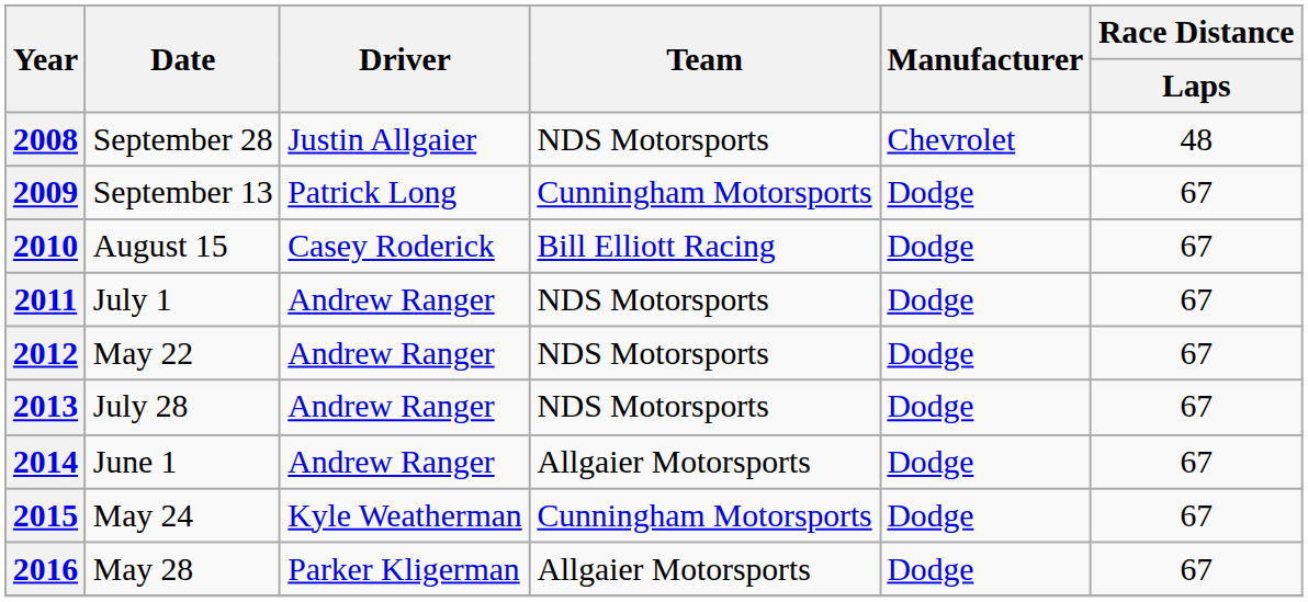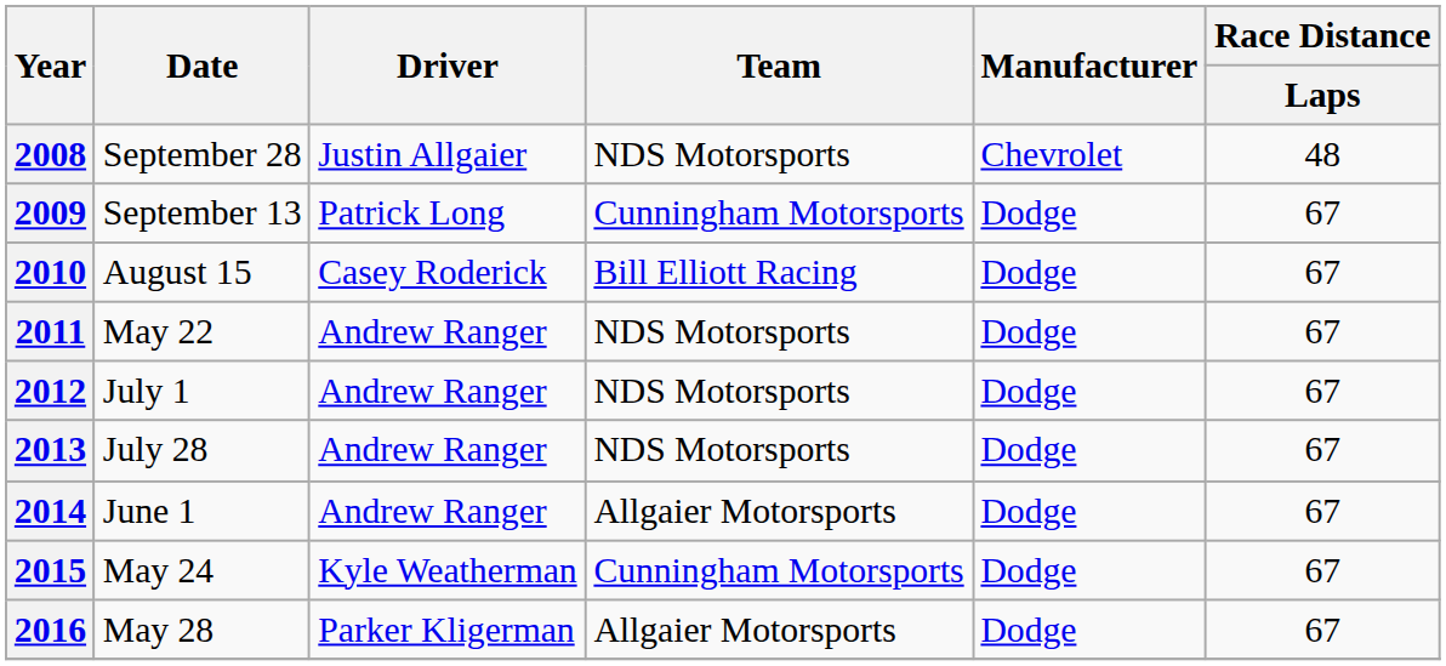 <table class="wikitable" style="font-size: 95%;">
 <tr>
 <th rowspan="2">Year</th>
 <th rowspan="2">Date</th>
 <th rowspan="2">Driver</th>
 <th rowspan="2">Team</th>
 <th rowspan="2">Manufacturer</th>
 <th colspan="1">Race Distance</th>
 </tr>
 <tr>
 <th>Laps</th>
 </tr>
 <tr>
 <th><a href='#'>2008</a></th>
 <td>September 28</td>
 <td> <a href='#'>Justin Allgaier</a></td>
 <td>NDS Motorsports</td>
 <td><a href='#'>Chevrolet</a></td>
 <td style="text-align:center;">48</td>
 </tr>
 <tr>
 <th><a href='#'>2009</a></th>
 <td>September 13</td>
 <td> <a href='#'>Patrick Long</a></td>
 <td><a href='#'>Cunningham Motorsports</a></td>
 <td><a href='#'>Dodge</a></td>
 <td style="text-align:center;">67</td>
 </tr>
 <tr>
 <th><a href='#'>2010</a></th>
 <td>August 15</td>
 <td> <a href='#'>Casey Roderick</a></td>
 <td><a href='#'>Bill Elliott Racing</a></td>
 <td><a href='#'>Dodge</a></td>
 <td style="text-align:center;">67</td>
 </tr>
 <tr>
 <th><a href='#'>2011</a></th>
-<td>July 1</td>
+<td>May 22</td>
 <td> <a href='#'>Andrew Ranger</a></td>
 <td>NDS Motorsports</td>
 <td><a href='#'>Dodge</a></td>
 <td style="text-align:center;">67</td>
 </tr>
 <tr>
 <th><a href='#'>2012</a></th>
-<td>May 22</td>
+<td>July 1</td>
 <td> <a href='#'>Andrew Ranger</a></td>
 <td>NDS Motorsports</td>
 <td><a href='#'>Dodge</a></td>
 <td style="text-align:center;">67</td>
 </tr>
 <tr>
 <th><a href='#'>2013</a></th>
 <td>July 28</td>
 <td> <a href='#'>Andrew Ranger</a></td>
 <td>NDS Motorsports</td>
 <td><a href='#'>Dodge</a></td>
 <td style="text-align:center;">67</td>
 </tr>
 <tr>
 <th><a href='#'>2014</a></th>
 <td>June 1</td>
 <td> <a href='#'>Andrew Ranger</a></td>
 <td>Allgaier Motorsports</td>
 <td><a href='#'>Dodge</a></td>
 <td style="text-align:center;">67</td>
 </tr>
 <tr>
 <th><a href='#'>2015</a></th>
 <td>May 24</td>
 <td> <a href='#'>Kyle Weatherman</a></td>
 <td><a href='#'>Cunningham Motorsports</a></td>
 <td><a href='#'>Dodge</a></td>
 <td style="text-align:center;">67</td>
 </tr>
 <tr>
 <th><a href='#'>2016</a></th>
 <td>May 28</td>
 <td> <a href='#'>Parker Kligerman</a></td>
 <td>Allgaier Motorsports</td>
 <td><a href='#'>Dodge</a></td>
 <td style="text-align:center;">67</td>
 </tr>
 <tr>
 </tr>
 </table>
